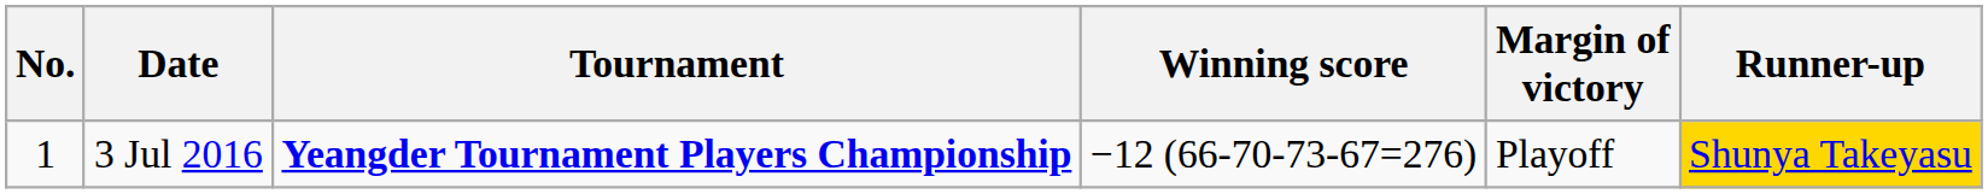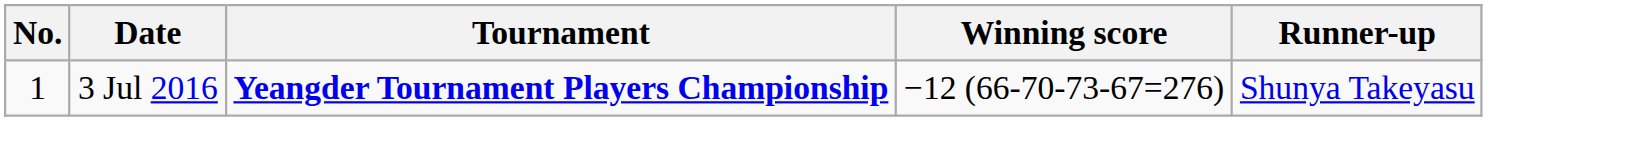 <table class="wikitable" style="font-size:95%;">
 <tr>
 <th>No.</th>
 <th>Date</th>
 <th>Tournament</th>
 <th>Winning score</th>
-<th>Margin of<br>victory</th>
 <th>Runner-up</th>
 </tr>
 <tr>
 <td align=center>1</td>
 <td>3 Jul <a href='#'>2016</a></td>
 <td><strong><a href='#'>Yeangder Tournament Players Championship</a></strong></td>
 <td>−12 (66-70-73-67=276)</td>
-<td>Playoff</td>
-<td style="background: gold;"> <a href='#'>Shunya Takeyasu</a></td>
+<td> <a href='#'>Shunya Takeyasu</a></td>
 </tr>
 </table>
